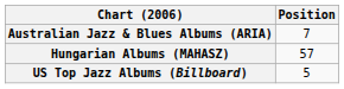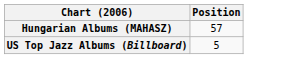 <table class="wikitable sortable plainrowheaders" style="text-align:center">
 <tr>
 <th scope="col">Chart (2006)</th>
 <th scope="col">Position</th>
-</tr>
-<tr>
-<th scope="row">Australian Jazz & Blues Albums (ARIA)</th>
-<td>7</td>
 </tr>
 <tr>
 <th scope="row">Hungarian Albums (MAHASZ)</th>
 <td>57</td>
 </tr>
 <tr>
 <th scope="row">US Top Jazz Albums (<em>Billboard</em>)</th>
 <td>5</td>
 </tr>
 </table>
